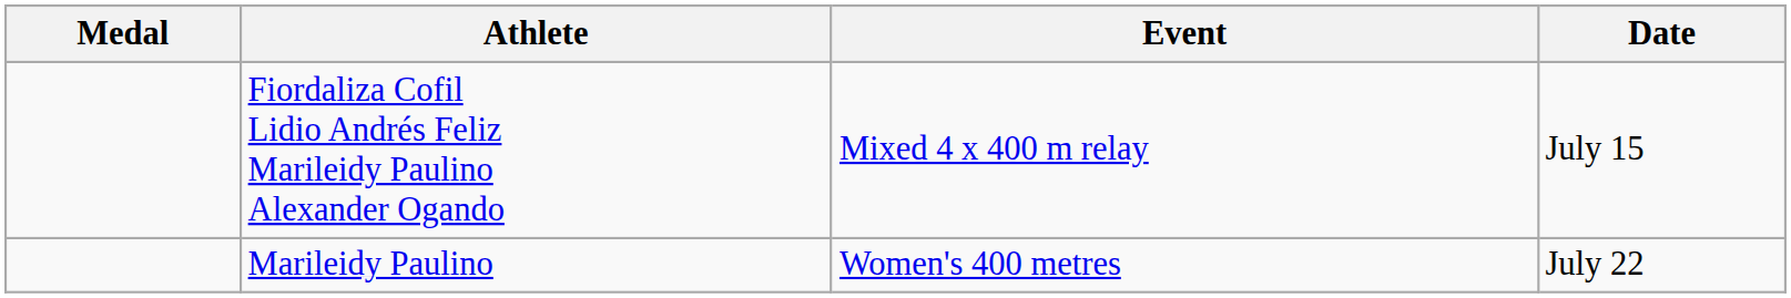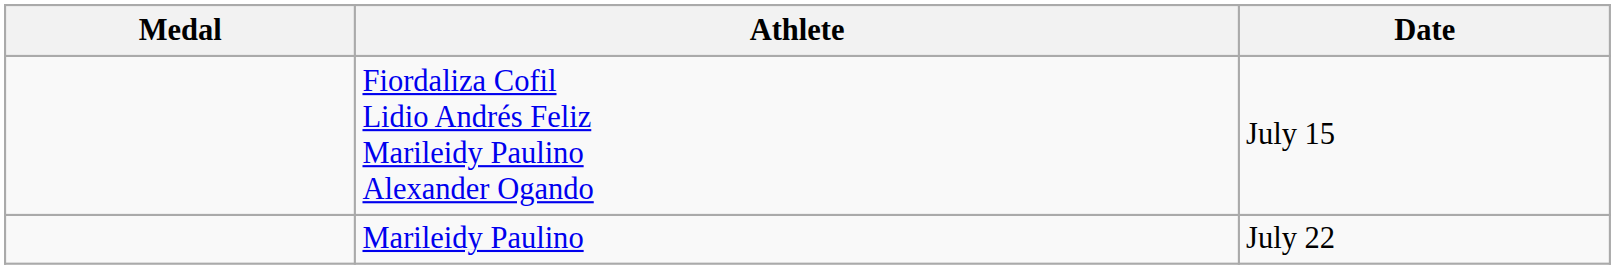 <table class=wikitable style=font-size:90% width=60%>
 <tr>
 <th>Medal</th>
 <th>Athlete</th>
-<th>Event</th>
 <th>Date</th>
 </tr>
 <tr>
 <td></td>
 <td><a href='#'>Fiordaliza Cofil</a><br><a href='#'>Lidio Andrés Feliz</a><br><a href='#'>Marileidy Paulino</a><br><a href='#'>Alexander Ogando</a></td>
-<td><a href='#'>Mixed 4 x 400 m relay</a></td>
 <td>July 15</td>
 </tr>
 <tr>
 <td></td>
 <td><a href='#'>Marileidy Paulino</a></td>
-<td><a href='#'>Women's 400 metres</a></td>
 <td>July 22</td>
 </tr>
 </table>
